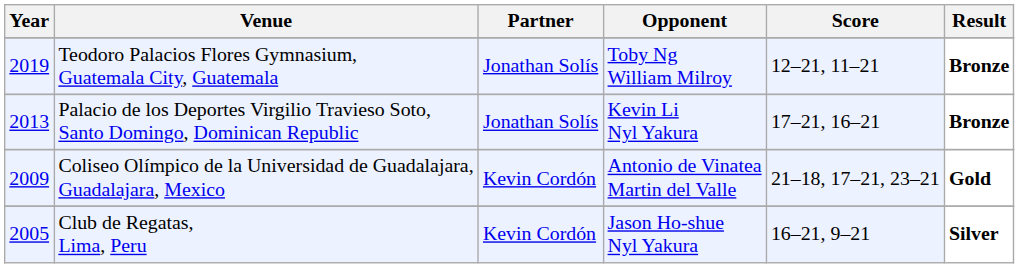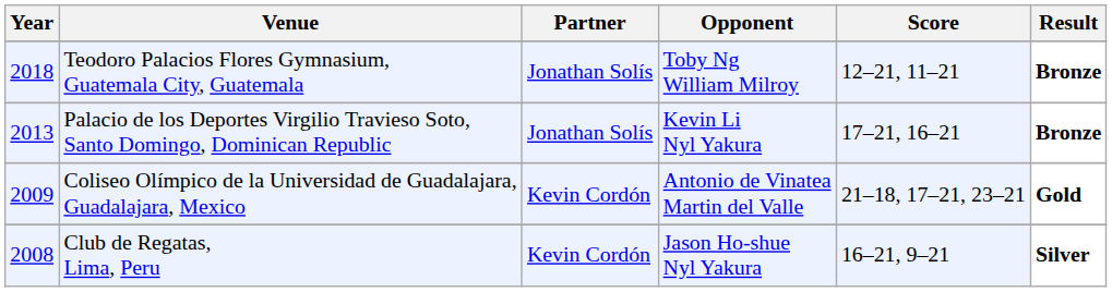 <table class="sortable wikitable" style="font-size: 90%;">
 <tr>
 <th>Year</th>
 <th>Venue</th>
 <th>Partner</th>
 <th>Opponent</th>
 <th>Score</th>
 <th>Result</th>
 </tr>
 <tr>
 </tr>
 <tr style="background:#ECF2FF">
-<td align="center"><a href='#'>2019</a></td>
+<td align="center"><a href='#'>2018</a></td>
 <td align="left">Teodoro Palacios Flores Gymnasium,<br><a href='#'>Guatemala City</a>, <a href='#'>Guatemala</a></td>
 <td align="left"> <a href='#'>Jonathan Solís</a></td>
 <td align="left"> <a href='#'>Toby Ng</a> <br>  <a href='#'>William Milroy</a></td>
 <td align="left">12–21, 11–21</td>
 <td style="text-align:left; background:white"> <strong>Bronze</strong></td>
 </tr>
 <tr>
 </tr>
 <tr style="background:#ECF2FF">
 <td align="center"><a href='#'>2013</a></td>
 <td align="left">Palacio de los Deportes Virgilio Travieso Soto,<br><a href='#'>Santo Domingo</a>, <a href='#'>Dominican Republic</a></td>
 <td align="left"> <a href='#'>Jonathan Solís</a></td>
 <td align="left"> <a href='#'>Kevin Li</a> <br>  <a href='#'>Nyl Yakura</a></td>
 <td align="left">17–21, 16–21</td>
 <td style="text-align:left; background:white"> <strong>Bronze</strong></td>
 </tr>
 <tr>
 </tr>
 <tr style="background:#ECF2FF">
 <td align="center"><a href='#'>2009</a></td>
 <td align="left">Coliseo Olímpico de la Universidad de Guadalajara,<br><a href='#'>Guadalajara</a>, <a href='#'>Mexico</a></td>
 <td align="left"> <a href='#'>Kevin Cordón</a></td>
 <td align="left"> <a href='#'>Antonio de Vinatea</a> <br>  <a href='#'>Martin del Valle</a></td>
 <td align="left">21–18, 17–21, 23–21</td>
 <td style="text-align:left; background:white"> <strong>Gold</strong></td>
 </tr>
 <tr>
 </tr>
 <tr style="background:#ECF2FF">
-<td align="center"><a href='#'>2005</a></td>
+<td align="center"><a href='#'>2008</a></td>
 <td align="left">Club de Regatas,<br><a href='#'>Lima</a>, <a href='#'>Peru</a></td>
 <td align="left"> <a href='#'>Kevin Cordón</a></td>
 <td align="left"> <a href='#'>Jason Ho-shue</a> <br>  <a href='#'>Nyl Yakura</a></td>
 <td align="left">16–21, 9–21</td>
 <td style="text-align:left; background:white"> <strong>Silver</strong></td>
 </tr>
 </table>
